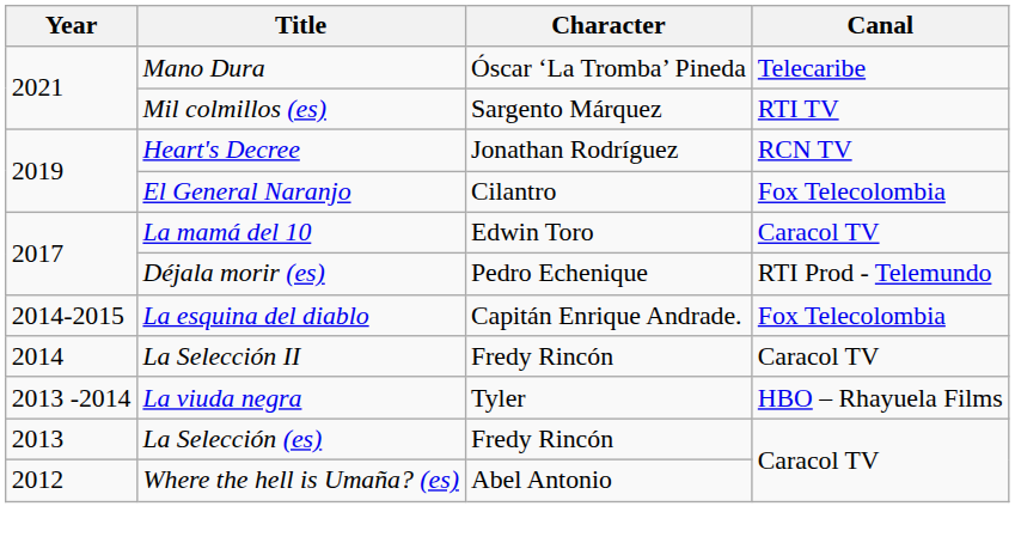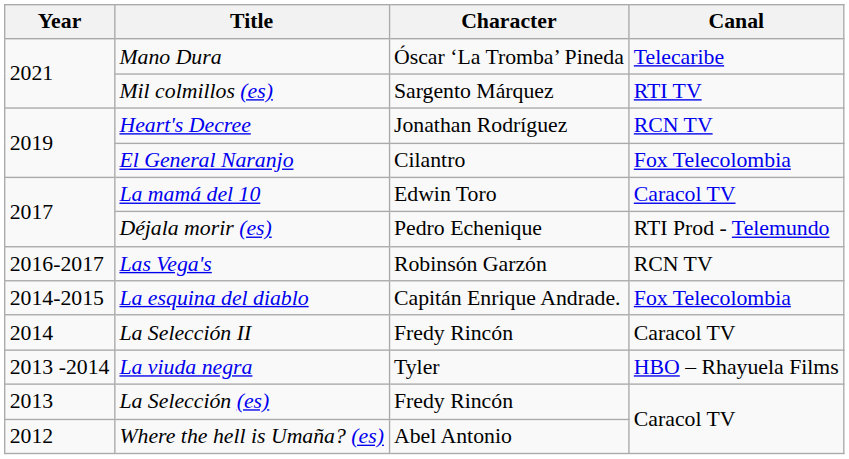 <table class="wikitable">
 <tr>
 <th>Year</th>
 <th>Title</th>
 <th>Character</th>
 <th>Canal</th>
 </tr>
 <tr>
 <td rowspan="2">2021</td>
 <td><em>Mano Dura</em></td>
 <td>Óscar ‘La Tromba’ Pineda </td>
 <td><a href='#'>Telecaribe</a></td>
 </tr>
 <tr>
 <td><em>Mil colmillos <a href='#'>(es)</a></em></td>
 <td>Sargento Márquez</td>
 <td><a href='#'>RTI TV</a></td>
 </tr>
 <tr>
 <td rowspan="2">2019</td>
 <td><em><a href='#'>Heart's Decree</a></em></td>
 <td>Jonathan Rodríguez</td>
 <td><a href='#'>RCN TV </a></td>
 </tr>
 <tr>
 <td><em><a href='#'>El General Naranjo</a></em></td>
 <td>Cilantro</td>
 <td><a href='#'>Fox Telecolombia</a></td>
 </tr>
 <tr>
 <td rowspan="2">2017</td>
 <td><em><a href='#'>La mamá del 10 </a></em></td>
 <td>Edwin Toro</td>
 <td><a href='#'>Caracol TV </a></td>
 </tr>
 <tr>
 <td><em>Déjala morir  <a href='#'>(es)</a></em></td>
 <td>Pedro Echenique</td>
 <td>RTI Prod - <a href='#'>Telemundo</a></td>
 </tr>
 <tr>
+<td>2016-2017</td>
+<td><em><a href='#'>Las Vega's</a></em></td>
+<td>Robinsón Garzón</td>
+<td>RCN TV</td>
+</tr>
+<tr>
 <td>2014-2015</td>
 <td><em><a href='#'>La esquina del diablo</a></em></td>
 <td>Capitán Enrique Andrade.</td>
 <td><a href='#'>Fox Telecolombia</a></td>
 </tr>
 <tr>
 <td>2014</td>
 <td><em>La Selección II</em></td>
 <td>Fredy Rincón</td>
 <td>Caracol TV</td>
 </tr>
 <tr>
 <td>2013 -2014</td>
 <td><em><a href='#'>La viuda negra</a></em></td>
 <td>Tyler</td>
 <td><a href='#'>HBO</a> – Rhayuela Films</td>
 </tr>
 <tr>
 <td>2013</td>
 <td><em>La Selección <a href='#'>(es)</a></em></td>
 <td>Fredy Rincón</td>
 <td rowspan="2">Caracol TV</td>
 </tr>
 <tr>
 <td>2012</td>
 <td><em>Where the hell is Umaña? <a href='#'>(es)</a></em></td>
 <td>Abel Antonio</td>
 </tr>
 </table>
